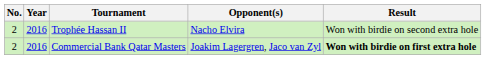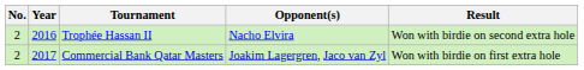 <table class="wikitable" style="font-size:95%;">
 <tr>
 <th>No.</th>
 <th>Year</th>
 <th>Tournament</th>
 <th>Opponent(s)</th>
 <th>Result</th>
 </tr>
 <tr style="background:#D0F0C0;">
 <td align=center>2</td>
 <td><a href='#'>2016</a></td>
 <td><a href='#'>Trophée Hassan II</a></td>
 <td> <a href='#'>Nacho Elvira</a></td>
 <td>Won with birdie on second extra hole</td>
 </tr>
 <tr style="background:#D0F0C0;">
 <td align=center>2</td>
-<td><a href='#'>2016</a></td>
+<td><a href='#'>2017</a></td>
 <td><a href='#'>Commercial Bank Qatar Masters</a></td>
 <td> <a href='#'>Joakim Lagergren</a>,  <a href='#'>Jaco van Zyl</a></td>
-<td><strong>Won with birdie on first extra hole</strong></td>
+<td>Won with birdie on first extra hole</td>
 </tr>
 </table>
